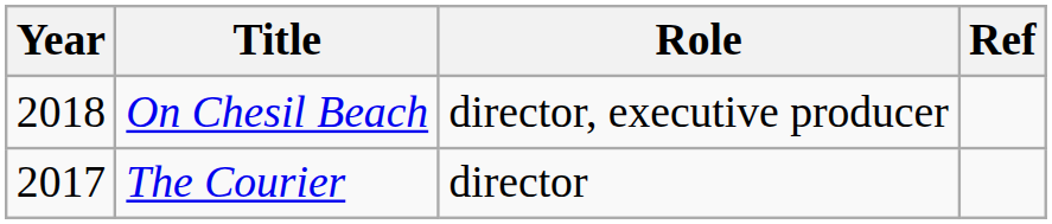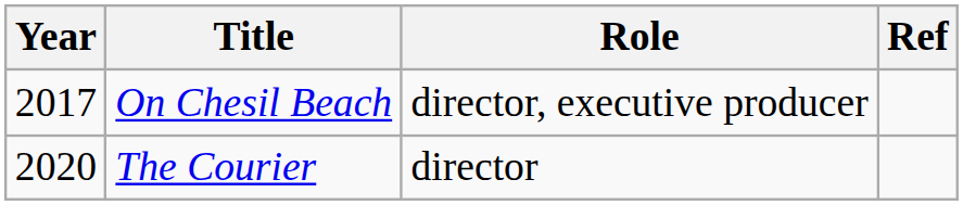 <table class="wikitable">
 <tr>
 <th>Year</th>
 <th>Title</th>
 <th>Role</th>
 <th>Ref</th>
 </tr>
 <tr>
-<td>2018</td>
+<td>2017</td>
 <td><em><a href='#'>On Chesil Beach</a></em></td>
 <td>director, executive producer</td>
 <td></td>
 </tr>
 <tr>
-<td>2017</td>
+<td>2020</td>
 <td><em><a href='#'>The Courier</a></em></td>
 <td>director</td>
 <td></td>
 </tr>
 </table>
